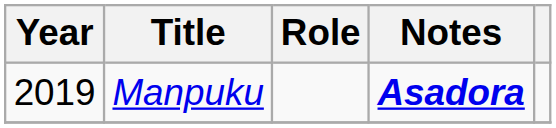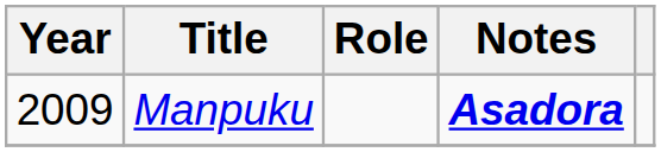 <table class="wikitable">
 <tr>
 <th>Year</th>
 <th>Title</th>
 <th>Role</th>
 <th>Notes</th>
 <th></th>
 </tr>
 <tr>
-<td>2019</td>
+<td>2009</td>
 <td><em><a href='#'>Manpuku</a></em></td>
 <td></td>
 <td><strong><em><a href='#'>Asadora</a></em></strong></td>
 <td></td>
 </tr>
 <tr>
 </tr>
 </table>
